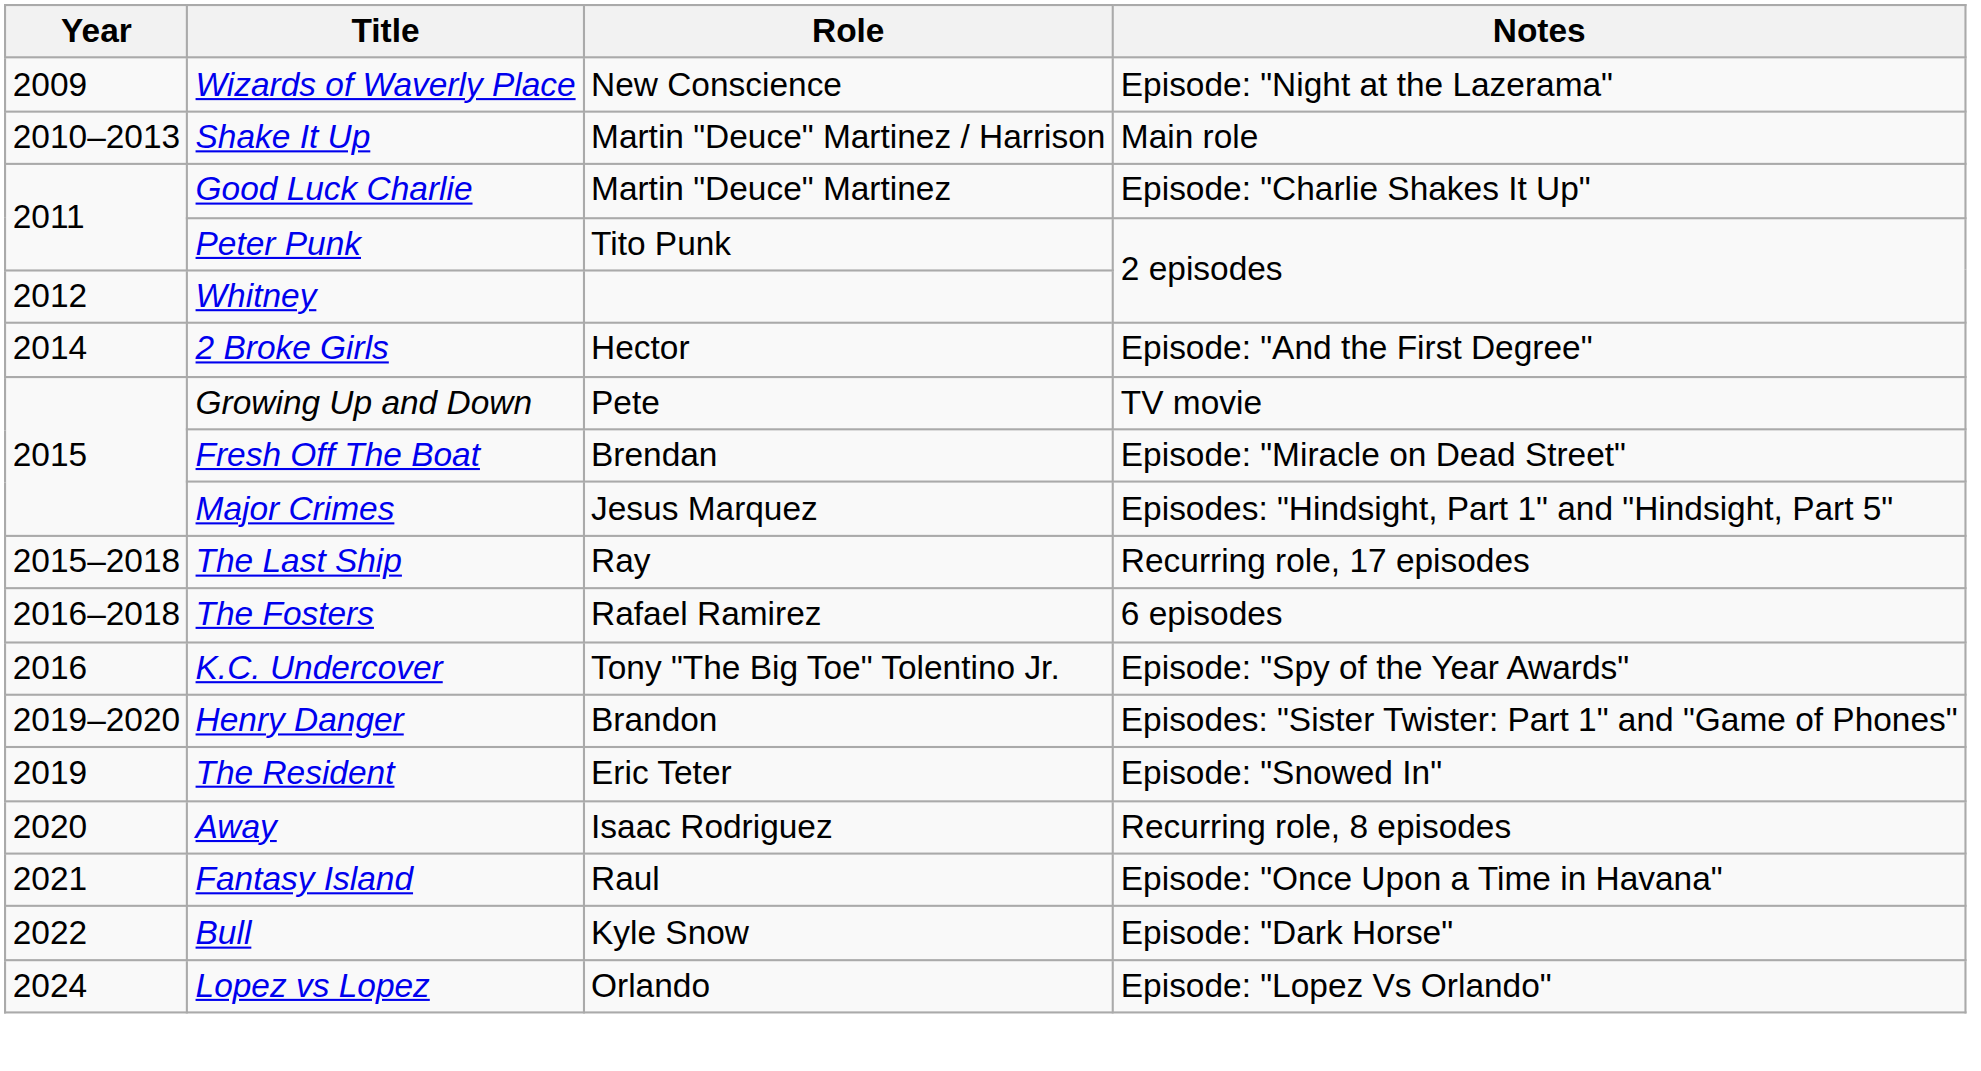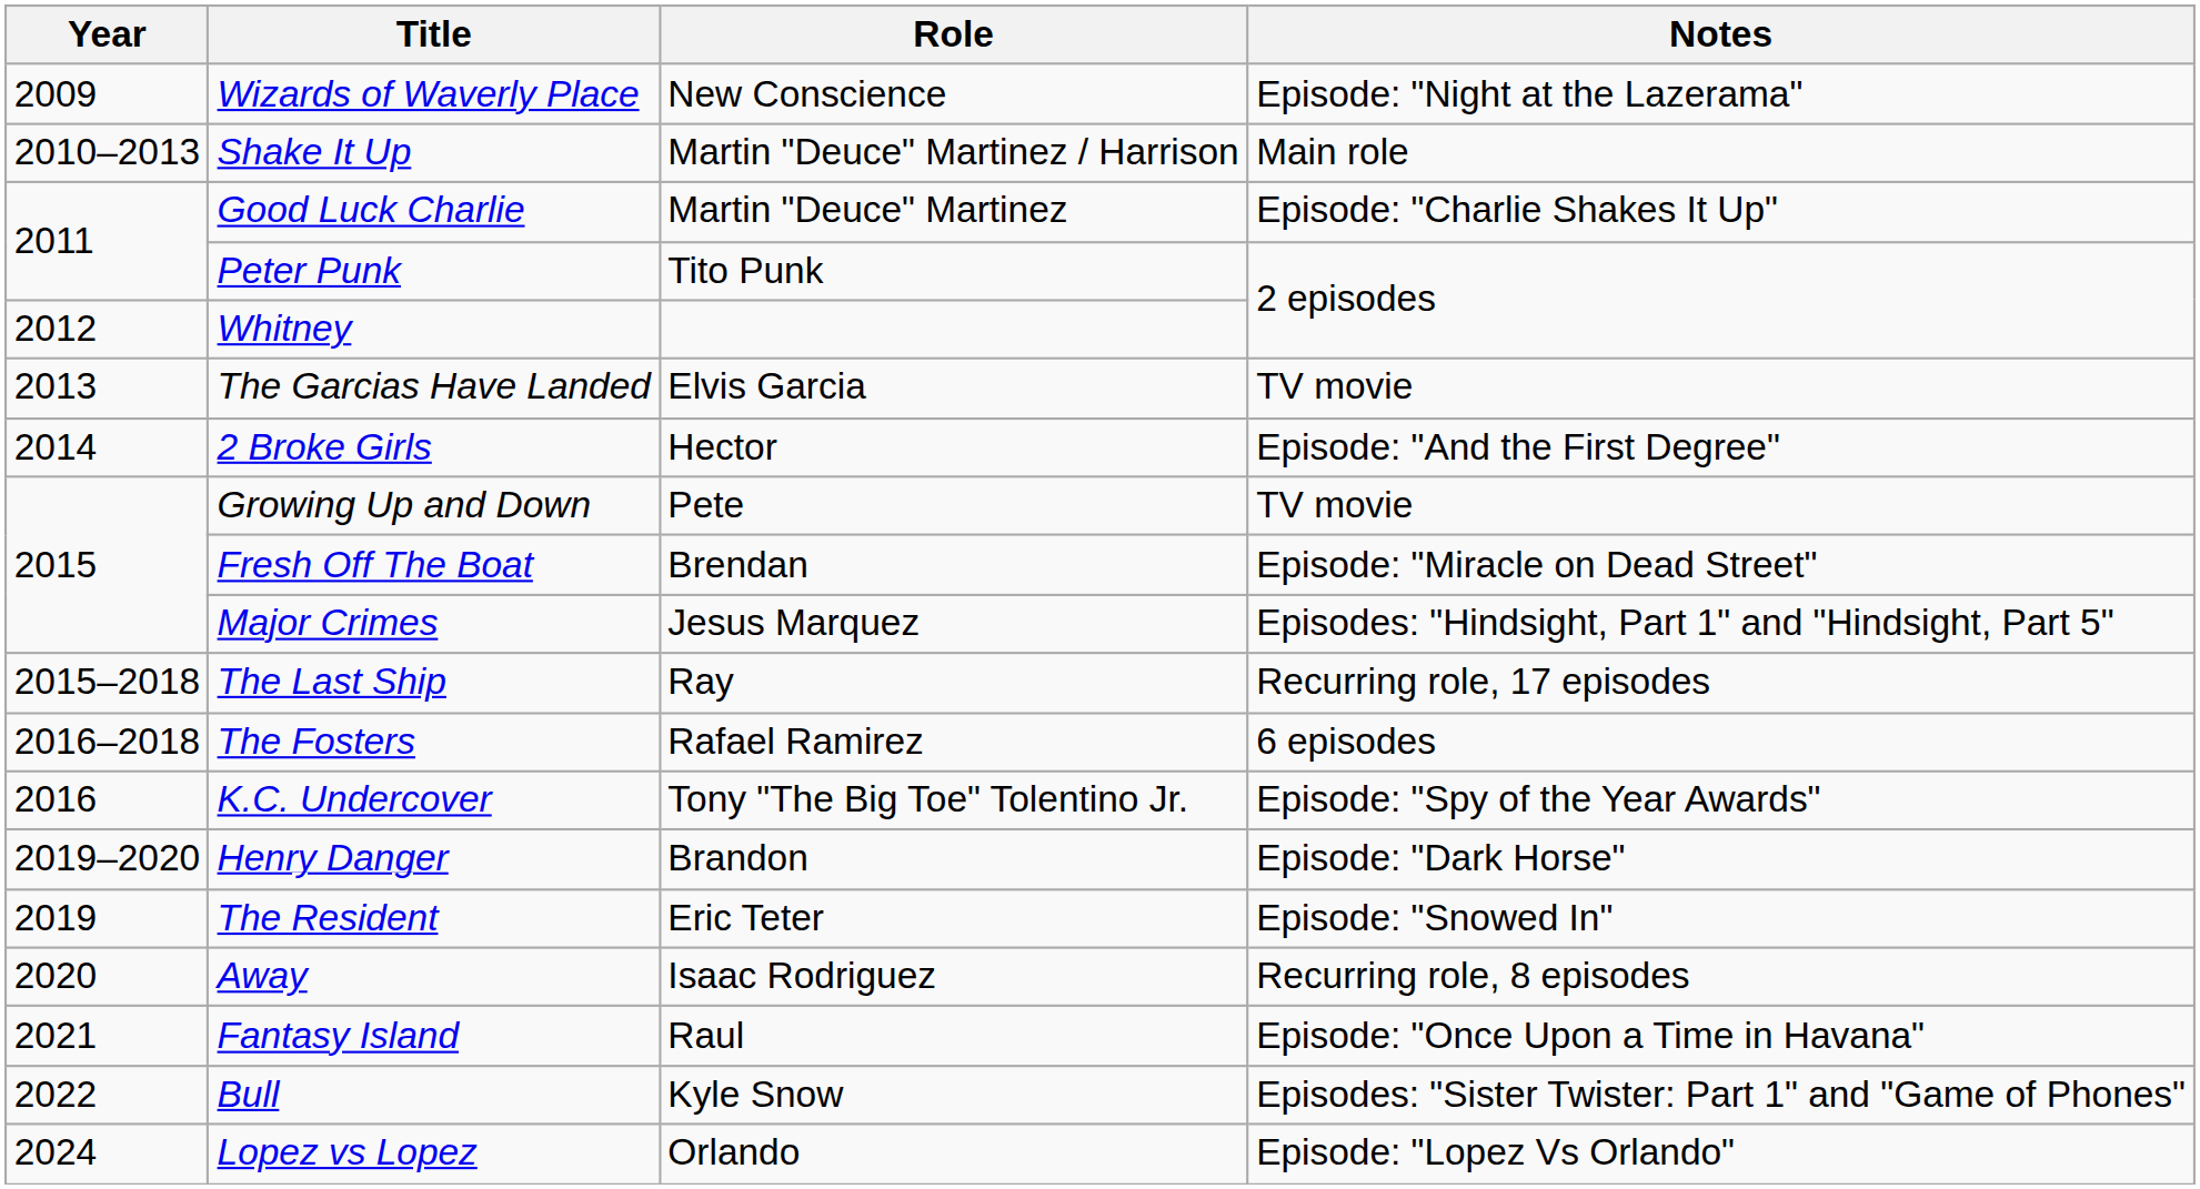 <table class="wikitable sortable">
 <tr>
 <th>Year</th>
 <th>Title</th>
 <th>Role</th>
 <th>Notes</th>
 </tr>
 <tr>
 <td>2009</td>
 <td><em><a href='#'>Wizards of Waverly Place</a></em></td>
 <td>New Conscience</td>
 <td>Episode: "Night at the Lazerama"</td>
 </tr>
 <tr>
 <td>2010–2013</td>
 <td><em><a href='#'>Shake It Up</a></em></td>
 <td>Martin "Deuce" Martinez / Harrison</td>
 <td>Main role</td>
 </tr>
 <tr>
 <td rowspan=2>2011</td>
 <td><em><a href='#'>Good Luck Charlie</a></em></td>
 <td>Martin "Deuce" Martinez</td>
 <td>Episode: "Charlie Shakes It Up"</td>
 </tr>
 <tr>
 <td><em><a href='#'>Peter Punk</a></em></td>
 <td>Tito Punk</td>
 <td rowspan=2>2 episodes</td>
 </tr>
 <tr>
 <td>2012</td>
 <td><em><a href='#'>Whitney</a></em></td>
 <td></td>
+</tr>
+<tr>
+<td>2013</td>
+<td><em>The Garcias Have Landed</em></td>
+<td>Elvis Garcia</td>
+<td>TV movie</td>
 </tr>
 <tr>
 <td>2014</td>
 <td><em><a href='#'>2 Broke Girls</a></em></td>
 <td>Hector</td>
 <td>Episode: "And the First Degree"</td>
 </tr>
 <tr>
 <td rowspan="3">2015</td>
 <td><em>Growing Up and Down</em></td>
 <td>Pete</td>
 <td>TV movie</td>
 </tr>
 <tr>
 <td><em><a href='#'>Fresh Off The Boat</a></em></td>
 <td>Brendan</td>
 <td>Episode: "Miracle on Dead Street"</td>
 </tr>
 <tr>
 <td><em><a href='#'>Major Crimes</a></em></td>
 <td>Jesus Marquez</td>
 <td>Episodes: "Hindsight, Part 1" and "Hindsight, Part 5"</td>
 </tr>
 <tr>
 <td>2015–2018</td>
 <td><em><a href='#'>The Last Ship</a></em></td>
 <td>Ray</td>
 <td>Recurring role, 17 episodes</td>
 </tr>
 <tr>
 <td>2016–2018</td>
 <td><em><a href='#'>The Fosters</a></em></td>
 <td>Rafael Ramirez</td>
 <td>6 episodes</td>
 </tr>
 <tr>
 <td>2016</td>
 <td><em><a href='#'>K.C. Undercover</a></em></td>
 <td>Tony "The Big Toe" Tolentino Jr.</td>
 <td>Episode: "Spy of the Year Awards"</td>
 </tr>
 <tr>
 <td>2019–2020</td>
 <td><em><a href='#'>Henry Danger</a></em></td>
 <td>Brandon</td>
-<td>Episodes: "Sister Twister: Part 1" and "Game of Phones"</td>
+<td>Episode: "Dark Horse"</td>
 </tr>
 <tr>
 <td>2019</td>
 <td><em><a href='#'>The Resident</a></em></td>
 <td>Eric Teter</td>
 <td>Episode: "Snowed In"</td>
 </tr>
 <tr>
 <td>2020</td>
 <td><em><a href='#'>Away</a></em></td>
 <td>Isaac Rodriguez</td>
 <td>Recurring role, 8 episodes</td>
 </tr>
 <tr>
 <td>2021</td>
 <td><em><a href='#'>Fantasy Island</a></em></td>
 <td>Raul</td>
 <td>Episode: "Once Upon a Time in Havana"</td>
 </tr>
 <tr>
 <td>2022</td>
 <td><em><a href='#'>Bull</a></em></td>
 <td>Kyle Snow</td>
-<td>Episode: "Dark Horse"</td>
+<td>Episodes: "Sister Twister: Part 1" and "Game of Phones"</td>
 </tr>
 <tr>
 <td>2024</td>
 <td><em><a href='#'>Lopez vs Lopez</a></em></td>
 <td>Orlando</td>
 <td>Episode: "Lopez Vs Orlando"</td>
 </tr>
 </table>
